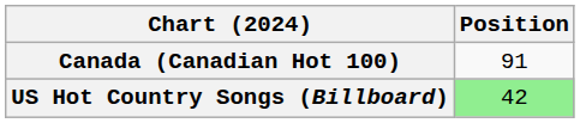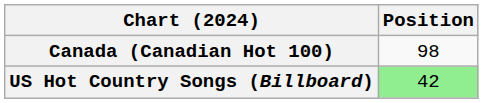 <table class="wikitable sortable plainrowheaders" style="text-align:center">
 <tr>
 <th scope="col">Chart (2024)</th>
 <th scope="col">Position</th>
 </tr>
 <tr>
 <th scope="row">Canada (Canadian Hot 100)</th>
-<td>91</td>
+<td>98</td>
 </tr>
 <tr>
 <th scope="row">US Hot Country Songs (<em>Billboard</em>)</th>
 <td style="background: lightgreen;">42</td>
 </tr>
 </table>
